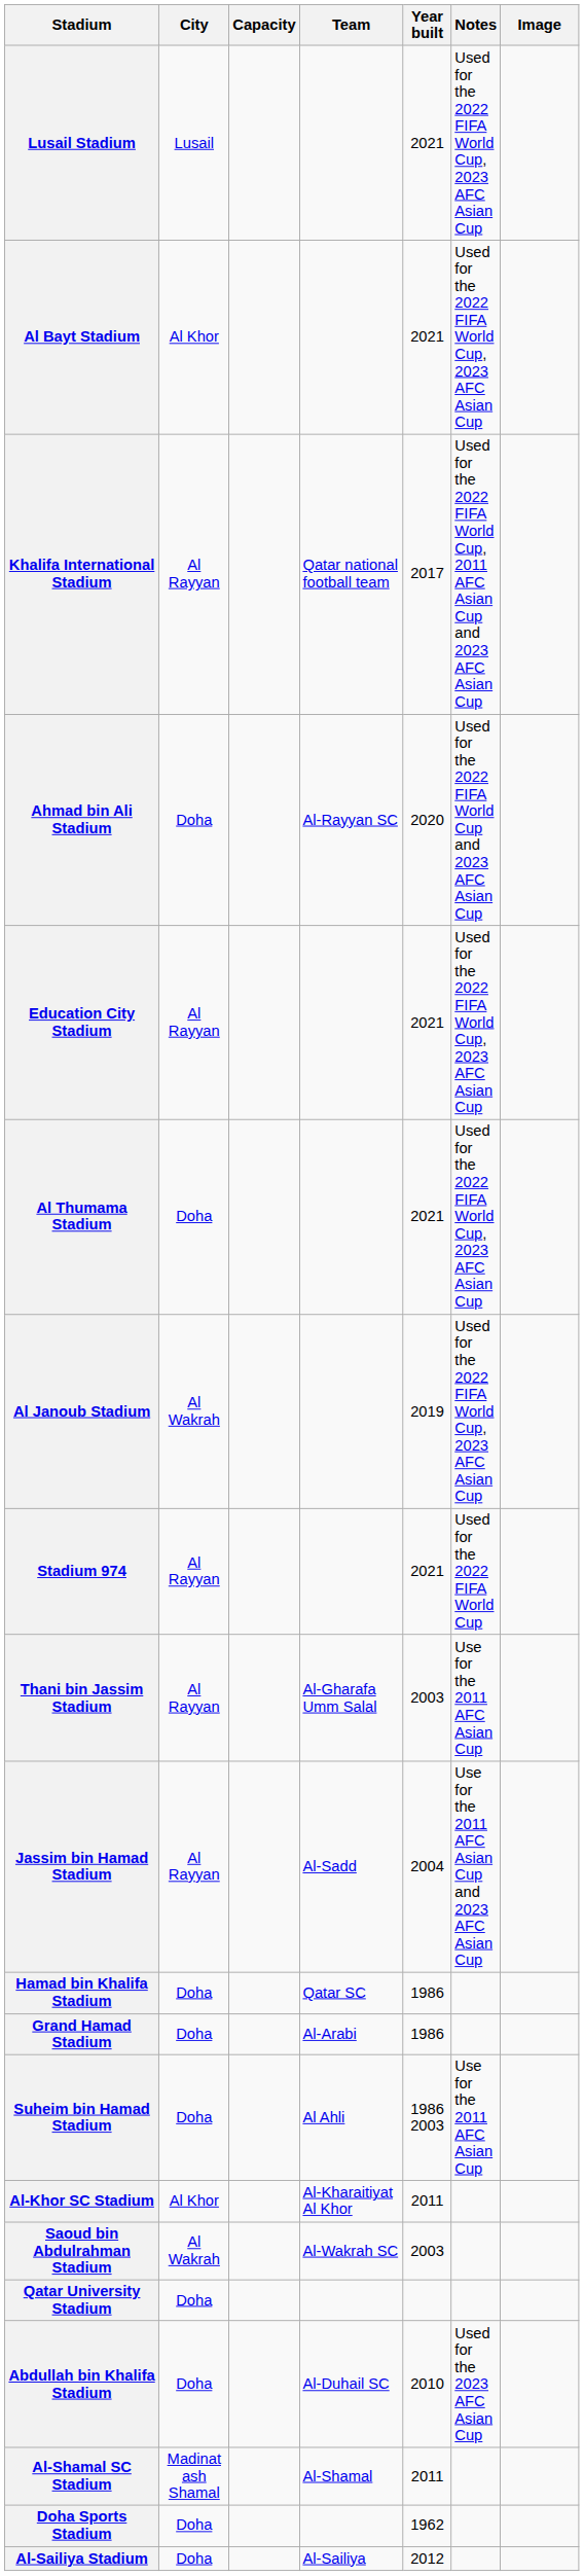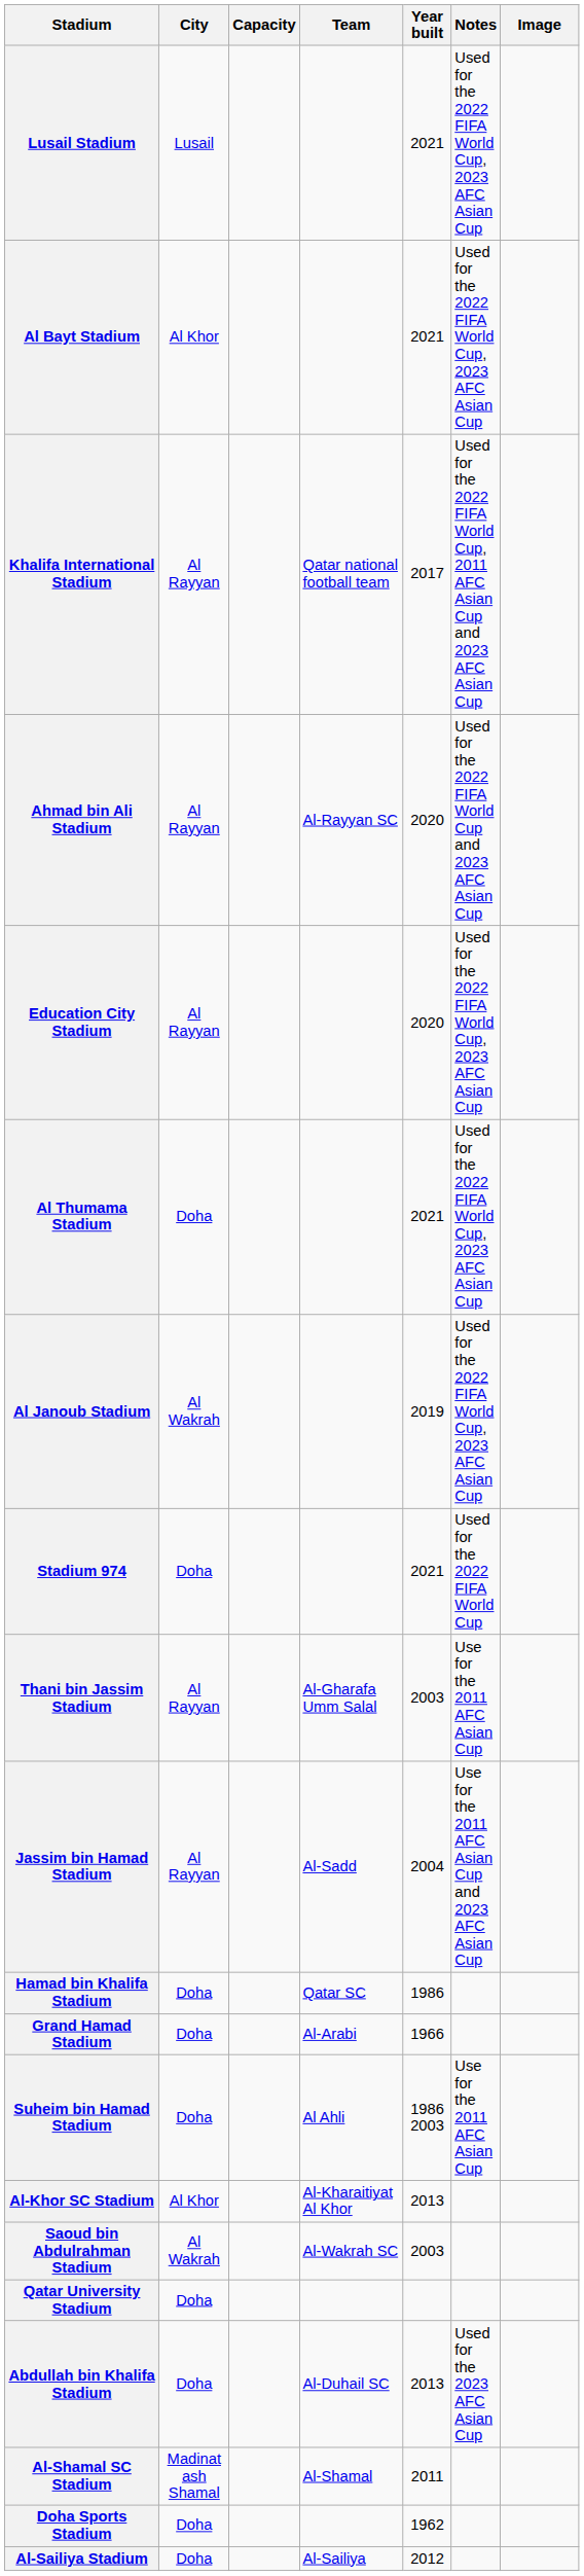 <table class="wikitable plainrowheaders sortable">
 <tr>
 <th scope="col" width=200>Stadium</th>
 <th scope="col" width=75>City</th>
 <th scope="col" width=65>Capacity</th>
 <th scope="col" width=125>Team</th>
 <th scope="col" width=50>Year built</th>
 <th scope="col" class="unsortable">Notes</th>
 <th scope="col" width=100>Image</th>
 </tr>
 <tr>
 <th scope="row"><a href='#'>Lusail Stadium</a></th>
 <td style="text-align:center;"><a href='#'>Lusail</a></td>
 <td style="text-align:center;"></td>
 <td></td>
 <td style="text-align:center;">2021</td>
 <td>Used for the <a href='#'>2022 FIFA World Cup</a>, <a href='#'>2023 AFC Asian Cup</a></td>
 <td></td>
 </tr>
 <tr>
 <th scope="row"><a href='#'>Al Bayt Stadium</a></th>
 <td style="text-align:center;"><a href='#'>Al Khor</a></td>
 <td style="text-align:center;"></td>
 <td></td>
 <td style="text-align:center;">2021</td>
 <td>Used for the <a href='#'>2022 FIFA World Cup</a>, <a href='#'>2023 AFC Asian Cup</a></td>
 <td></td>
 </tr>
 <tr>
 <th scope="row"><a href='#'>Khalifa International Stadium</a></th>
 <td style="text-align:center;"><a href='#'>Al Rayyan</a></td>
 <td style="text-align:center;"></td>
 <td><a href='#'>Qatar national football team</a></td>
 <td style="text-align:center;">2017</td>
 <td>Used for the <a href='#'>2022 FIFA World Cup</a>, <a href='#'>2011 AFC Asian Cup</a> and <a href='#'>2023 AFC Asian Cup</a></td>
 <td></td>
 </tr>
 <tr>
 <th scope="row"><a href='#'>Ahmad bin Ali Stadium</a></th>
-<td style="text-align:center;"><a href='#'>Doha</a></td>
+<td style="text-align:center;"><a href='#'>Al Rayyan</a></td>
 <td style="text-align:center;"></td>
 <td><a href='#'>Al-Rayyan SC</a></td>
 <td style="text-align:center;">2020</td>
 <td>Used for the <a href='#'>2022 FIFA World Cup</a> and <a href='#'>2023 AFC Asian Cup</a></td>
 <td></td>
 </tr>
 <tr>
 <th scope="row"><a href='#'>Education City Stadium</a></th>
 <td style="text-align:center;"><a href='#'>Al Rayyan</a></td>
 <td style="text-align:center;"></td>
 <td></td>
-<td style="text-align:center;">2021</td>
+<td style="text-align:center;">2020</td>
 <td>Used for the <a href='#'>2022 FIFA World Cup</a>, <a href='#'>2023 AFC Asian Cup</a></td>
 <td></td>
 </tr>
 <tr>
 <th scope="row"><a href='#'>Al Thumama Stadium</a></th>
 <td style="text-align:center;"><a href='#'>Doha</a></td>
 <td style="text-align:center;"></td>
 <td></td>
 <td style="text-align:center;">2021</td>
 <td>Used for the <a href='#'>2022 FIFA World Cup</a>, <a href='#'>2023 AFC Asian Cup</a></td>
 <td></td>
 </tr>
 <tr>
 <th scope="row"><a href='#'>Al Janoub Stadium</a></th>
 <td style="text-align:center;"><a href='#'>Al Wakrah</a></td>
 <td style="text-align:center;"></td>
 <td></td>
 <td style="text-align:center;">2019</td>
 <td>Used for the <a href='#'>2022 FIFA World Cup</a>, <a href='#'>2023 AFC Asian Cup</a></td>
 <td></td>
 </tr>
 <tr>
 <th scope="row"><a href='#'>Stadium 974</a></th>
-<td style="text-align:center;"><a href='#'>Al Rayyan</a></td>
+<td style="text-align:center;"><a href='#'>Doha</a></td>
 <td style="text-align:center;"></td>
 <td></td>
 <td style="text-align:center;">2021</td>
 <td>Used for the <a href='#'>2022 FIFA World Cup</a></td>
 <td></td>
 </tr>
 <tr>
 <th scope="row"><a href='#'>Thani bin Jassim Stadium</a></th>
 <td style="text-align:center;"><a href='#'>Al Rayyan</a></td>
 <td style="text-align:center;"></td>
 <td><a href='#'>Al-Gharafa</a><br><a href='#'>Umm Salal</a></td>
 <td style="text-align:center;">2003</td>
 <td>Use for the <a href='#'>2011 AFC Asian Cup</a></td>
 <td></td>
 </tr>
 <tr>
 <th scope="row"><a href='#'>Jassim bin Hamad Stadium</a></th>
 <td style="text-align:center;"><a href='#'>Al Rayyan</a></td>
 <td style="text-align:center;"></td>
 <td><a href='#'>Al-Sadd</a></td>
 <td style="text-align:center;">2004</td>
 <td>Use for the <a href='#'>2011 AFC Asian Cup</a> and <a href='#'>2023 AFC Asian Cup</a></td>
 <td></td>
 </tr>
 <tr>
 <th scope="row"><a href='#'>Hamad bin Khalifa Stadium</a></th>
 <td style="text-align:center;"><a href='#'>Doha</a></td>
 <td style="text-align:center;"></td>
 <td><a href='#'>Qatar SC</a></td>
 <td style="text-align:center;">1986</td>
 <td></td>
 <td></td>
 </tr>
 <tr>
 <th scope="row"><a href='#'>Grand Hamad Stadium</a></th>
 <td style="text-align:center;"><a href='#'>Doha</a></td>
 <td style="text-align:center;"></td>
 <td><a href='#'>Al-Arabi</a></td>
-<td style="text-align:center;">1986</td>
+<td style="text-align:center;">1966</td>
 <td></td>
 <td></td>
 </tr>
 <tr>
 <th scope="row"><a href='#'>Suheim bin Hamad Stadium</a></th>
 <td style="text-align:center;"><a href='#'>Doha</a></td>
 <td style="text-align:center;"></td>
 <td><a href='#'>Al Ahli</a></td>
 <td style="text-align:center;">1986<br>2003</td>
 <td>Use for the <a href='#'>2011 AFC Asian Cup</a></td>
 <td></td>
 </tr>
 <tr>
 <th scope="row"><a href='#'>Al-Khor SC Stadium</a></th>
 <td style="text-align:center;"><a href='#'>Al Khor</a></td>
 <td style="text-align:center;"></td>
 <td><a href='#'>Al-Kharaitiyat</a><br><a href='#'>Al Khor</a></td>
-<td style="text-align:center;">2011</td>
+<td style="text-align:center;">2013</td>
 <td></td>
 <td></td>
 </tr>
 <tr>
 <th scope="row"><a href='#'>Saoud bin Abdulrahman Stadium</a></th>
 <td style="text-align:center;"><a href='#'>Al Wakrah</a></td>
 <td style="text-align:center;"></td>
 <td><a href='#'>Al-Wakrah SC</a></td>
 <td style="text-align:center;">2003</td>
 <td></td>
 </tr>
 <tr>
 <th scope="row"><a href='#'>Qatar University Stadium</a></th>
 <td style="text-align:center;"><a href='#'>Doha</a></td>
 <td style="text-align:center;"></td>
 <td></td>
 <td style="text-align:center;"></td>
 <td></td>
 <td></td>
 </tr>
 <tr>
 <th scope="row"><a href='#'>Abdullah bin Khalifa Stadium</a></th>
 <td style="text-align:center;"><a href='#'>Doha</a></td>
 <td style="text-align:center;"></td>
 <td><a href='#'>Al-Duhail SC</a></td>
-<td style="text-align:center;">2010</td>
+<td style="text-align:center;">2013</td>
 <td>Used for the <a href='#'>2023 AFC Asian Cup</a></td>
 <td></td>
 </tr>
 <tr>
 <th scope="row"><a href='#'>Al-Shamal SC Stadium</a></th>
 <td style="text-align:center;"><a href='#'>Madinat ash Shamal</a></td>
 <td style="text-align:center;"></td>
 <td><a href='#'>Al-Shamal</a></td>
 <td style="text-align:center;">2011</td>
 <td></td>
 <td></td>
 </tr>
 <tr>
 <th scope="row"><a href='#'>Doha Sports Stadium</a></th>
 <td style="text-align:center;"><a href='#'>Doha</a></td>
 <td style="text-align:center;"></td>
 <td></td>
 <td style="text-align:center;">1962</td>
 <td></td>
 <td></td>
 </tr>
 <tr>
 <th scope="row"><a href='#'>Al-Sailiya Stadium</a></th>
 <td style="text-align:center;"><a href='#'>Doha</a></td>
 <td style="text-align:center;"></td>
 <td><a href='#'>Al-Sailiya</a></td>
 <td style="text-align:center;">2012</td>
 <td></td>
 <td></td>
 </tr>
 </table>
